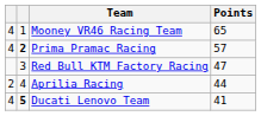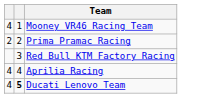 <table class="wikitable" style="font-size: 95%;">
 <tr>
 <th></th>
 <th></th>
 <th>Team</th>
-<th>Points</th>
 </tr>
 <tr>
 <td> 4</td>
 <td align=center>1</td>
 <td> <a href='#'>Mooney VR46 Racing Team</a></td>
-<td align=left>65</td>
 </tr>
 <tr>
-<td> 4</td>
-<td align=center><strong>2</strong></td>
+<td> 2</td>
+<td align=center>2</td>
 <td> <a href='#'>Prima Pramac Racing</a></td>
-<td align=left>57</td>
 </tr>
 <tr>
 <td></td>
 <td align=center>3</td>
 <td> <a href='#'>Red Bull KTM Factory Racing</a></td>
-<td align=left>47</td>
 </tr>
 <tr>
-<td> 2</td>
+<td> 4</td>
 <td align=center>4</td>
 <td> <a href='#'>Aprilia Racing</a></td>
-<td align=left>44</td>
 </tr>
 <tr>
 <td> 4</td>
 <td align=center><strong>5</strong></td>
 <td> <a href='#'>Ducati Lenovo Team</a></td>
-<td align=left>41</td>
 </tr>
 </table>
